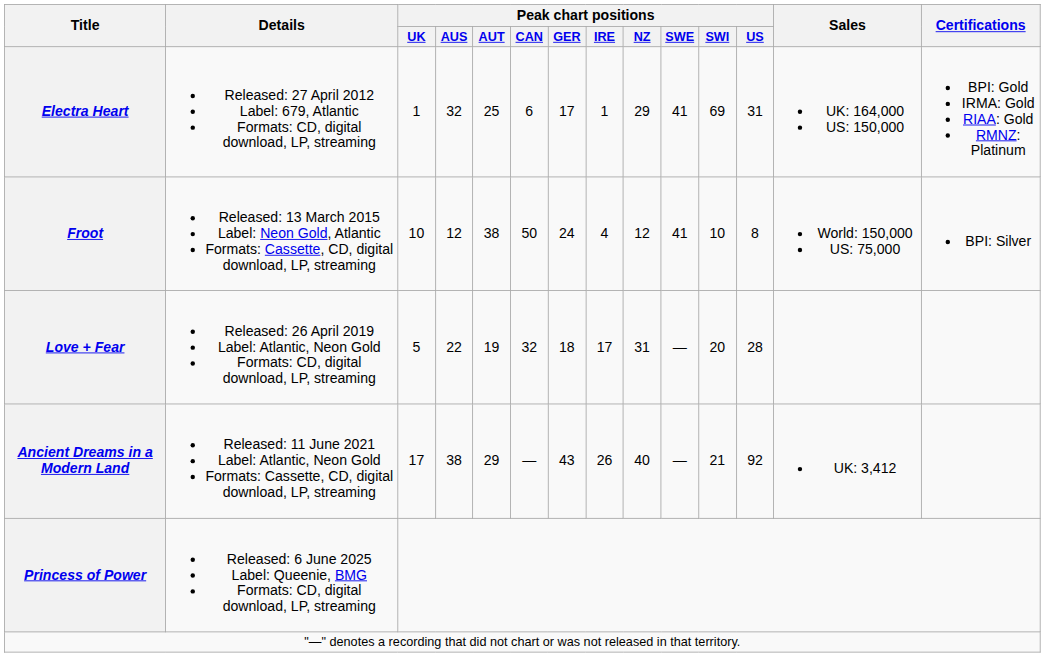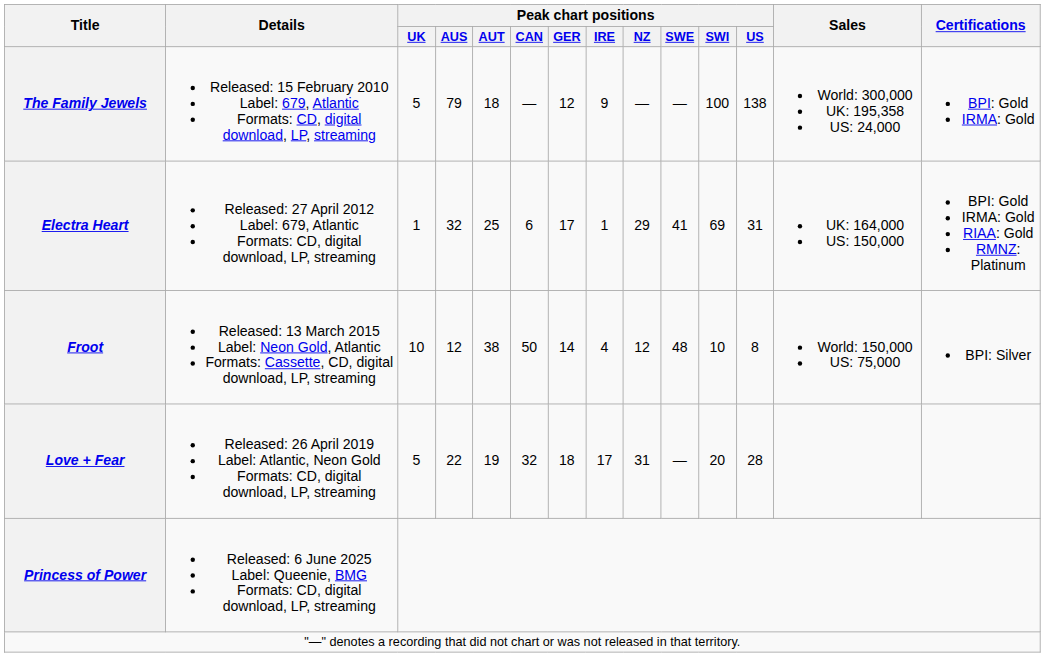 <table class="wikitable plainrowheaders" style="text-align:center;">
 <tr>
 <th scope="col" rowspan="2" style="width:11em;">Title</th>
 <th scope="col" rowspan="2" style="width:16em;">Details</th>
 <th scope="col" colspan="10">Peak chart positions</th>
 <th scope="col" rowspan="2" style="width:10em;">Sales</th>
 <th scope="col" rowspan="2" style="width:8em;"><a href='#'>Certifications</a></th>
 </tr>
 <tr>
 <th scope="col" style="width:2.5em;font-size:90%;"><a href='#'>UK</a><br></th>
 <th scope="col" style="width:2.5em;font-size:90%;"><a href='#'>AUS</a><br></th>
 <th scope="col" style="width:2.5em;font-size:90%;"><a href='#'>AUT</a><br></th>
 <th scope="col" style="width:2.5em;font-size:90%;"><a href='#'>CAN</a><br></th>
 <th scope="col" style="width:2.5em;font-size:90%;"><a href='#'>GER</a><br></th>
 <th scope="col" style="width:2.5em;font-size:90%;"><a href='#'>IRE</a><br></th>
 <th scope="col" style="width:2.5em;font-size:90%;"><a href='#'>NZ</a><br></th>
 <th scope="col" style="width:2.5em;font-size:90%;"><a href='#'>SWE</a><br></th>
 <th scope="col" style="width:2.5em;font-size:90%;"><a href='#'>SWI</a><br></th>
 <th scope="col" style="width:2.5em;font-size:90%;"><a href='#'>US</a><br></th>
+</tr>
+<tr>
+<th scope="row"><em><a href='#'>The Family Jewels</a></em></th>
+<td><br><ul><li>Released: 15 February 2010</li><li>Label: <a href='#'>679</a>, <a href='#'>Atlantic</a></li><li>Formats: <a href='#'>CD</a>, <a href='#'>digital download</a>, <a href='#'>LP</a>, <a href='#'>streaming</a></li></ul></td>
+<td>5</td>
+<td>79</td>
+<td>18</td>
+<td>—</td>
+<td>12</td>
+<td>9</td>
+<td>—</td>
+<td>—</td>
+<td>100</td>
+<td>138</td>
+<td><br><ul><li>World: 300,000</li><li>UK: 195,358</li><li>US: 24,000</li></ul></td>
+<td><br><ul><li><a href='#'>BPI</a>: Gold</li><li><a href='#'>IRMA</a>: Gold</li></ul></td>
 </tr>
 <tr>
 <th scope="row"><em><a href='#'>Electra Heart</a></em></th>
 <td><br><ul><li>Released: 27 April 2012</li><li>Label: 679, Atlantic</li><li>Formats: CD, digital download, LP, streaming</li></ul></td>
 <td>1</td>
 <td>32</td>
 <td>25</td>
 <td>6</td>
 <td>17</td>
 <td>1</td>
 <td>29</td>
 <td>41</td>
 <td>69</td>
 <td>31</td>
 <td><br><ul><li>UK: 164,000</li><li>US: 150,000</li></ul></td>
 <td><br><ul><li>BPI: Gold</li><li>IRMA: Gold</li><li><a href='#'>RIAA</a>: Gold</li><li><a href='#'>RMNZ</a>: Platinum</li></ul></td>
 </tr>
 <tr>
 <th scope="row"><em><a href='#'>Froot</a></em></th>
 <td><br><ul><li>Released: 13 March 2015</li><li>Label: <a href='#'>Neon Gold</a>, Atlantic</li><li>Formats: <a href='#'>Cassette</a>, CD, digital download, LP, streaming</li></ul></td>
 <td>10</td>
 <td>12</td>
 <td>38</td>
 <td>50</td>
-<td>24</td>
+<td>14</td>
 <td>4</td>
 <td>12</td>
-<td>41</td>
+<td>48</td>
 <td>10</td>
 <td>8</td>
 <td><br><ul><li>World: 150,000</li><li>US: 75,000</li></ul></td>
 <td><br><ul><li>BPI: Silver</li></ul></td>
 </tr>
 <tr>
 <th scope="row"><em><a href='#'>Love + Fear</a></em></th>
 <td><br><ul><li>Released: 26 April 2019</li><li>Label: Atlantic, Neon Gold</li><li>Formats: CD, digital download, LP, streaming</li></ul></td>
 <td>5</td>
 <td>22</td>
 <td>19</td>
 <td>32</td>
 <td>18</td>
 <td>17</td>
 <td>31</td>
 <td>—</td>
 <td>20</td>
 <td>28</td>
 <td></td>
 <td></td>
 </tr>
 <tr>
-<th scope="row"><em><a href='#'>Ancient Dreams in a Modern Land</a></em></th>
-<td><br><ul><li>Released: 11 June 2021</li><li>Label: Atlantic, Neon Gold</li><li>Formats: Cassette, CD, digital download, LP, streaming</li></ul></td>
-<td>17</td>
-<td>38</td>
-<td>29</td>
-<td>—</td>
-<td>43</td>
-<td>26</td>
-<td>40</td>
-<td>—</td>
-<td>21</td>
-<td>92</td>
-<td><br><ul><li>UK: 3,412</li></ul></td>
-<td></td>
-</tr>
-<tr>
 <th scope="row"><em><a href='#'>Princess of Power</a></em></th>
 <td><br><ul><li>Released: 6 June 2025</li><li>Label: Queenie, <a href='#'>BMG</a></li><li>Formats: CD, digital download, LP, streaming</li></ul></td>
 <td colspan="12"></td>
 </tr>
 <tr>
 <td colspan="14" style="font-size:90%">"—" denotes a recording that did not chart or was not released in that territory.</td>
 </tr>
 </table>
